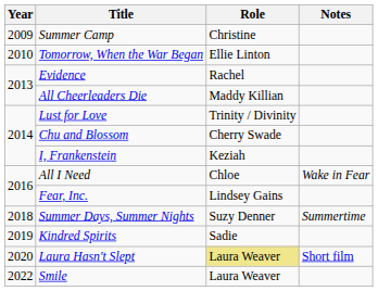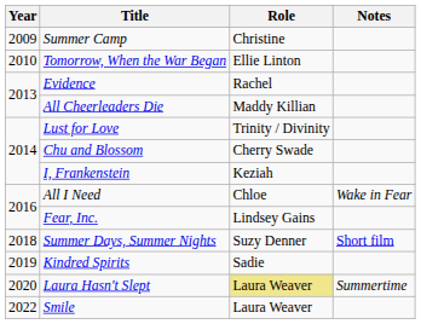 <table class="wikitable sortable">
 <tr>
 <th>Year</th>
 <th>Title</th>
 <th>Role</th>
 <th class="unsortable">Notes</th>
 </tr>
 <tr>
 <td>2009</td>
 <td><em>Summer Camp</em></td>
 <td>Christine</td>
 <td></td>
 </tr>
 <tr>
 <td>2010</td>
 <td><em><a href='#'>Tomorrow, When the War Began</a></em></td>
 <td>Ellie Linton</td>
 <td></td>
 </tr>
 <tr>
 <td rowspan="2">2013</td>
 <td><em><a href='#'>Evidence</a></em></td>
 <td>Rachel</td>
 <td></td>
 </tr>
 <tr>
 <td><em><a href='#'>All Cheerleaders Die</a></em></td>
 <td>Maddy Killian</td>
 <td></td>
 </tr>
 <tr>
 <td rowspan="3">2014</td>
 <td><em><a href='#'>Lust for Love</a></em></td>
 <td>Trinity / Divinity</td>
 <td></td>
 </tr>
 <tr>
 <td><em><a href='#'>Chu and Blossom</a></em></td>
 <td>Cherry Swade</td>
 <td></td>
 </tr>
 <tr>
 <td><em><a href='#'>I, Frankenstein</a></em></td>
 <td>Keziah</td>
 <td></td>
 </tr>
 <tr>
 <td rowspan="2">2016</td>
 <td><em>All I Need</em></td>
 <td>Chloe</td>
 <td> <em>Wake in Fear</em></td>
 </tr>
 <tr>
 <td><em><a href='#'>Fear, Inc.</a></em></td>
 <td>Lindsey Gains</td>
 <td></td>
 </tr>
 <tr>
 <td>2018</td>
 <td><em><a href='#'>Summer Days, Summer Nights</a></em></td>
 <td>Suzy Denner</td>
-<td> <em>Summertime</em></td>
+<td><a href='#'>Short film</a></td>
 </tr>
 <tr>
 <td>2019</td>
 <td><em><a href='#'>Kindred Spirits</a></em></td>
 <td>Sadie</td>
 <td></td>
 </tr>
 <tr>
 <td>2020</td>
 <td><em><a href='#'>Laura Hasn't Slept</a></em></td>
 <td style="background: khaki;">Laura Weaver</td>
-<td><a href='#'>Short film</a></td>
+<td> <em>Summertime</em></td>
 </tr>
 <tr>
 <td>2022</td>
 <td><em><a href='#'>Smile</a></em></td>
 <td>Laura Weaver</td>
 <td></td>
 </tr>
 </table>
